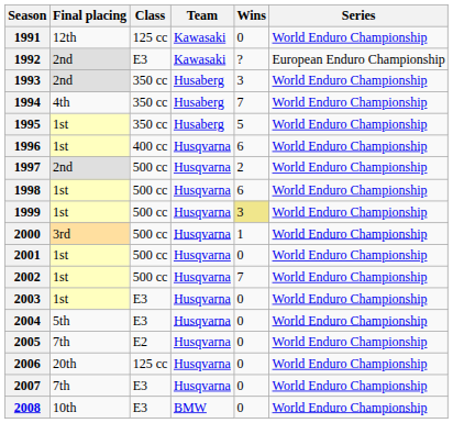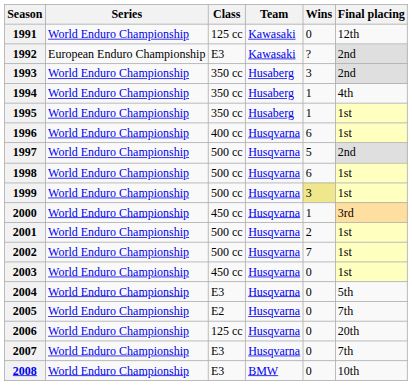 <table class="wikitable" style="font-size: 95%;">
 <tr>
 <th>Season</th>
-<th>Final placing</th>
+<th>Series</th>
 <th>Class</th>
 <th>Team</th>
 <th>Wins</th>
-<th>Series</th>
+<th>Final placing</th>
 </tr>
 <tr>
 <th>1991</th>
-<td>12th</td>
+<td><a href='#'>World Enduro Championship</a></td>
 <td>125 cc</td>
 <td><a href='#'>Kawasaki</a></td>
 <td>0</td>
-<td><a href='#'>World Enduro Championship</a></td>
+<td>12th</td>
 </tr>
 <tr>
 <th>1992</th>
-<td style="background:#DFDFDF;">2nd</td>
+<td>European Enduro Championship</td>
 <td>E3</td>
 <td><a href='#'>Kawasaki</a></td>
 <td>?</td>
-<td>European Enduro Championship</td>
+<td style="background:#DFDFDF;">2nd</td>
 </tr>
 <tr>
 <th>1993</th>
-<td style="background:#DFDFDF;">2nd</td>
+<td><a href='#'>World Enduro Championship</a></td>
 <td>350 cc</td>
 <td><a href='#'>Husaberg</a></td>
 <td>3</td>
-<td><a href='#'>World Enduro Championship</a></td>
+<td style="background:#DFDFDF;">2nd</td>
 </tr>
 <tr>
 <th>1994</th>
-<td>4th</td>
+<td><a href='#'>World Enduro Championship</a></td>
 <td>350 cc</td>
 <td><a href='#'>Husaberg</a></td>
-<td>7</td>
-<td><a href='#'>World Enduro Championship</a></td>
+<td>1</td>
+<td>4th</td>
 </tr>
 <tr>
 <th>1995</th>
-<td style="background:#FFFFBF;">1st</td>
+<td><a href='#'>World Enduro Championship</a></td>
 <td>350 cc</td>
 <td><a href='#'>Husaberg</a></td>
-<td>5</td>
-<td><a href='#'>World Enduro Championship</a></td>
+<td>1</td>
+<td style="background:#FFFFBF;">1st</td>
 </tr>
 <tr>
 <th>1996</th>
-<td style="background:#FFFFBF;">1st</td>
+<td><a href='#'>World Enduro Championship</a></td>
 <td>400 cc</td>
 <td><a href='#'>Husqvarna</a></td>
 <td>6</td>
-<td><a href='#'>World Enduro Championship</a></td>
+<td style="background:#FFFFBF;">1st</td>
 </tr>
 <tr>
 <th>1997</th>
+<td><a href='#'>World Enduro Championship</a></td>
+<td>500 cc</td>
+<td><a href='#'>Husqvarna</a></td>
+<td>5</td>
 <td style="background:#DFDFDF;">2nd</td>
+</tr>
+<tr>
+<th>1998</th>
+<td><a href='#'>World Enduro Championship</a></td>
+<td>500 cc</td>
+<td><a href='#'>Husqvarna</a></td>
+<td>6</td>
+<td style="background:#FFFFBF;">1st</td>
+</tr>
+<tr>
+<th>1999</th>
+<td><a href='#'>World Enduro Championship</a></td>
+<td>500 cc</td>
+<td><a href='#'>Husqvarna</a></td>
+<td style="background: khaki;">3</td>
+<td style="background:#FFFFBF;">1st</td>
+</tr>
+<tr>
+<th>2000</th>
+<td><a href='#'>World Enduro Championship</a></td>
+<td>450 cc</td>
+<td><a href='#'>Husqvarna</a></td>
+<td>1</td>
+<td style="background:#FFDF9F;">3rd</td>
+</tr>
+<tr>
+<th>2001</th>
+<td><a href='#'>World Enduro Championship</a></td>
 <td>500 cc</td>
 <td><a href='#'>Husqvarna</a></td>
 <td>2</td>
-<td><a href='#'>World Enduro Championship</a></td>
-</tr>
-<tr>
-<th>1998</th>
 <td style="background:#FFFFBF;">1st</td>
-<td>500 cc</td>
-<td><a href='#'>Husqvarna</a></td>
-<td>6</td>
-<td><a href='#'>World Enduro Championship</a></td>
-</tr>
-<tr>
-<th>1999</th>
-<td style="background:#FFFFBF;">1st</td>
-<td>500 cc</td>
-<td><a href='#'>Husqvarna</a></td>
-<td style="background: khaki;">3</td>
-<td><a href='#'>World Enduro Championship</a></td>
-</tr>
-<tr>
-<th>2000</th>
-<td style="background:#FFDF9F;">3rd</td>
-<td>500 cc</td>
-<td><a href='#'>Husqvarna</a></td>
-<td>1</td>
-<td><a href='#'>World Enduro Championship</a></td>
-</tr>
-<tr>
-<th>2001</th>
-<td style="background:#FFFFBF;">1st</td>
-<td>500 cc</td>
-<td><a href='#'>Husqvarna</a></td>
-<td>0</td>
-<td><a href='#'>World Enduro Championship</a></td>
 </tr>
 <tr>
 <th>2002</th>
-<td style="background:#FFFFBF;">1st</td>
+<td><a href='#'>World Enduro Championship</a></td>
 <td>500 cc</td>
 <td><a href='#'>Husqvarna</a></td>
 <td>7</td>
-<td><a href='#'>World Enduro Championship</a></td>
+<td style="background:#FFFFBF;">1st</td>
 </tr>
 <tr>
 <th>2003</th>
+<td><a href='#'>World Enduro Championship</a></td>
+<td>450 cc</td>
+<td><a href='#'>Husqvarna</a></td>
+<td>0</td>
 <td style="background:#FFFFBF;">1st</td>
+</tr>
+<tr>
+<th>2004</th>
+<td><a href='#'>World Enduro Championship</a></td>
 <td>E3</td>
 <td><a href='#'>Husqvarna</a></td>
 <td>0</td>
-<td><a href='#'>World Enduro Championship</a></td>
+<td>5th</td>
 </tr>
 <tr>
-<th>2004</th>
-<td>5th</td>
+<th>2005</th>
+<td><a href='#'>World Enduro Championship</a></td>
+<td>E2</td>
+<td><a href='#'>Husqvarna</a></td>
+<td>0</td>
+<td>7th</td>
+</tr>
+<tr>
+<th>2006</th>
+<td><a href='#'>World Enduro Championship</a></td>
+<td>125 cc</td>
+<td><a href='#'>Husqvarna</a></td>
+<td>0</td>
+<td>20th</td>
+</tr>
+<tr>
+<th>2007</th>
+<td><a href='#'>World Enduro Championship</a></td>
 <td>E3</td>
 <td><a href='#'>Husqvarna</a></td>
 <td>0</td>
-<td><a href='#'>World Enduro Championship</a></td>
-</tr>
-<tr>
-<th>2005</th>
 <td>7th</td>
-<td>E2</td>
-<td><a href='#'>Husqvarna</a></td>
-<td>0</td>
-<td><a href='#'>World Enduro Championship</a></td>
-</tr>
-<tr>
-<th>2006</th>
-<td>20th</td>
-<td>125 cc</td>
-<td><a href='#'>Husqvarna</a></td>
-<td>0</td>
-<td><a href='#'>World Enduro Championship</a></td>
-</tr>
-<tr>
-<th>2007</th>
-<td>7th</td>
-<td>E3</td>
-<td><a href='#'>Husqvarna</a></td>
-<td>0</td>
-<td><a href='#'>World Enduro Championship</a></td>
 </tr>
 <tr>
 <th><a href='#'>2008</a></th>
-<td>10th</td>
+<td><a href='#'>World Enduro Championship</a></td>
 <td>E3</td>
 <td><a href='#'>BMW</a></td>
 <td>0</td>
-<td><a href='#'>World Enduro Championship</a></td>
+<td>10th</td>
 </tr>
 </table>
